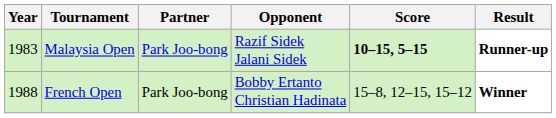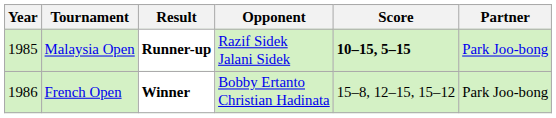 <table class="sortable wikitable" style="font-size: 90%;">
 <tr>
 <th>Year</th>
 <th>Tournament</th>
-<th>Partner</th>
+<th>Result</th>
 <th>Opponent</th>
 <th>Score</th>
-<th>Result</th>
+<th>Partner</th>
 </tr>
 <tr style="background:#D4F1C5">
-<td align="center">1983</td>
+<td align="center">1985</td>
 <td><a href='#'>Malaysia Open</a></td>
-<td> <a href='#'>Park Joo-bong</a></td>
+<td style="text-align:left; background:white"> <strong>Runner-up</strong></td>
 <td> <a href='#'>Razif Sidek</a><br> <a href='#'>Jalani Sidek</a></td>
 <td><strong>10–15, 5–15</strong></td>
-<td style="text-align:left; background:white"> <strong>Runner-up</strong></td>
+<td> <a href='#'>Park Joo-bong</a></td>
 </tr>
 <tr style="background:#D4F1C5">
-<td align="center">1988</td>
+<td align="center">1986</td>
 <td><a href='#'>French Open</a></td>
-<td> Park Joo-bong</td>
+<td style="text-align:left; background:white"> <strong>Winner</strong></td>
 <td> <a href='#'>Bobby Ertanto</a><br> <a href='#'>Christian Hadinata</a></td>
 <td>15–8, 12–15, 15–12</td>
-<td style="text-align:left; background:white"> <strong>Winner</strong></td>
+<td> Park Joo-bong</td>
 </tr>
 </table>
